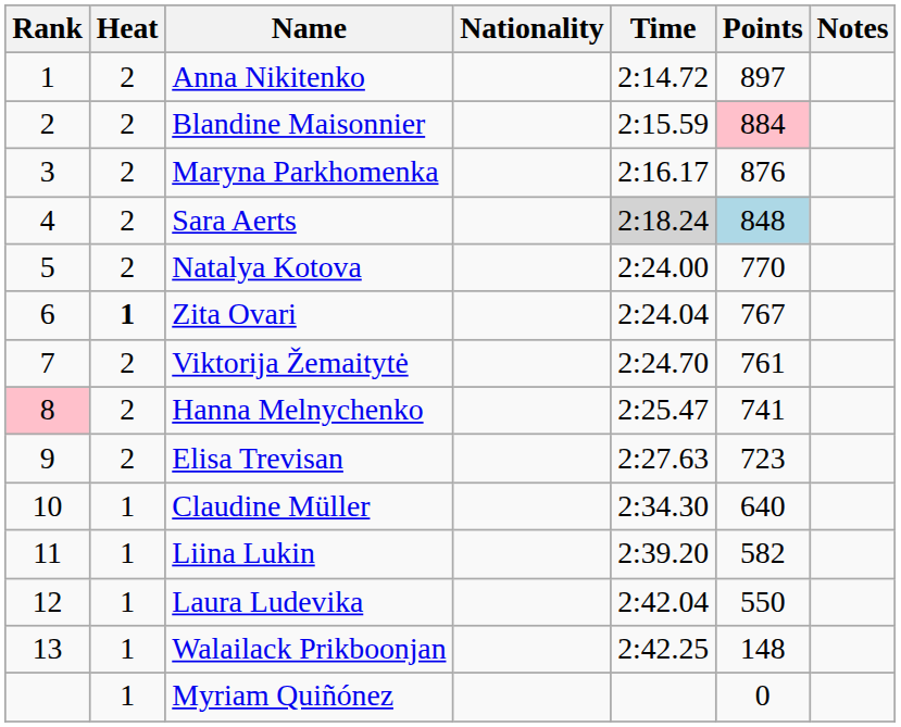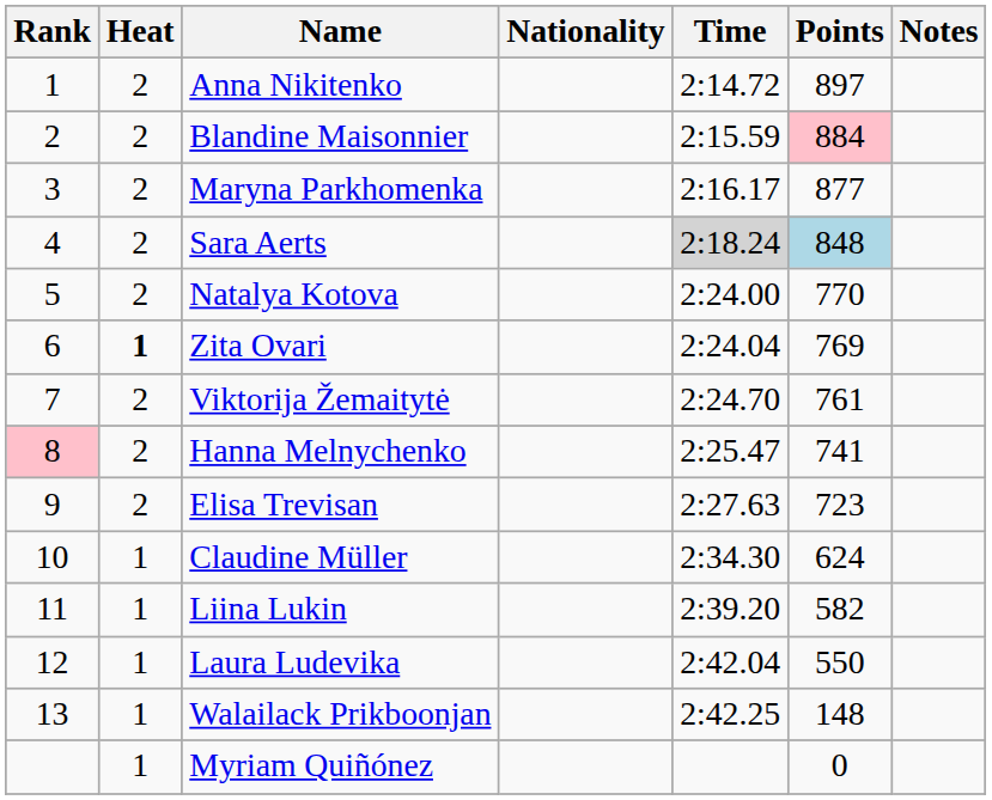 <table class="wikitable sortable" style="text-align:center">
 <tr>
 <th>Rank</th>
 <th>Heat</th>
 <th>Name</th>
 <th>Nationality</th>
 <th>Time</th>
 <th>Points</th>
 <th>Notes</th>
 </tr>
 <tr>
 <td>1</td>
 <td>2</td>
 <td align="left"><a href='#'>Anna Nikitenko</a></td>
 <td align=left></td>
 <td>2:14.72</td>
 <td>897</td>
 <td></td>
 </tr>
 <tr>
 <td>2</td>
 <td>2</td>
 <td align="left"><a href='#'>Blandine Maisonnier</a></td>
 <td align=left></td>
 <td>2:15.59</td>
 <td style="background: pink;">884</td>
 <td></td>
 </tr>
 <tr>
 <td>3</td>
 <td>2</td>
 <td align="left"><a href='#'>Maryna Parkhomenka</a></td>
 <td align=left></td>
 <td>2:16.17</td>
-<td>876</td>
+<td>877</td>
 <td></td>
 </tr>
 <tr>
 <td>4</td>
 <td>2</td>
 <td align="left"><a href='#'>Sara Aerts</a></td>
 <td align=left></td>
 <td style="background: lightgrey;">2:18.24</td>
 <td style="background: lightblue;">848</td>
 <td></td>
 </tr>
 <tr>
 <td>5</td>
 <td>2</td>
 <td align="left"><a href='#'>Natalya Kotova</a></td>
 <td align=left></td>
 <td>2:24.00</td>
 <td>770</td>
 <td></td>
 </tr>
 <tr>
 <td>6</td>
 <td><strong>1</strong></td>
 <td align="left"><a href='#'>Zita Ovari</a></td>
 <td align=left></td>
 <td>2:24.04</td>
-<td>767</td>
+<td>769</td>
 <td></td>
 </tr>
 <tr>
 <td>7</td>
 <td>2</td>
 <td align="left"><a href='#'>Viktorija Žemaitytė</a></td>
 <td align=left></td>
 <td>2:24.70</td>
 <td>761</td>
 <td></td>
 </tr>
 <tr>
 <td style="background: pink;">8</td>
 <td>2</td>
 <td align="left"><a href='#'>Hanna Melnychenko</a></td>
 <td align=left></td>
 <td>2:25.47</td>
 <td>741</td>
 <td></td>
 </tr>
 <tr>
 <td>9</td>
 <td>2</td>
 <td align="left"><a href='#'>Elisa Trevisan</a></td>
 <td align=left></td>
 <td>2:27.63</td>
 <td>723</td>
 <td></td>
 </tr>
 <tr>
 <td>10</td>
 <td>1</td>
 <td align="left"><a href='#'>Claudine Müller</a></td>
 <td align=left></td>
 <td>2:34.30</td>
-<td>640</td>
+<td>624</td>
 <td></td>
 </tr>
 <tr>
 <td>11</td>
 <td>1</td>
 <td align="left"><a href='#'>Liina Lukin</a></td>
 <td align=left></td>
 <td>2:39.20</td>
 <td>582</td>
 <td></td>
 </tr>
 <tr>
 <td>12</td>
 <td>1</td>
 <td align="left"><a href='#'>Laura Ludevika</a></td>
 <td align=left></td>
 <td>2:42.04</td>
 <td>550</td>
 <td></td>
 </tr>
 <tr>
 <td>13</td>
 <td>1</td>
 <td align="left"><a href='#'>Walailack Prikboonjan</a></td>
 <td align=left></td>
 <td>2:42.25</td>
 <td>148</td>
 <td></td>
 </tr>
 <tr>
 <td></td>
 <td>1</td>
 <td align="left"><a href='#'>Myriam Quiñónez</a></td>
 <td align=left></td>
 <td></td>
 <td>0</td>
 <td></td>
 </tr>
 </table>
